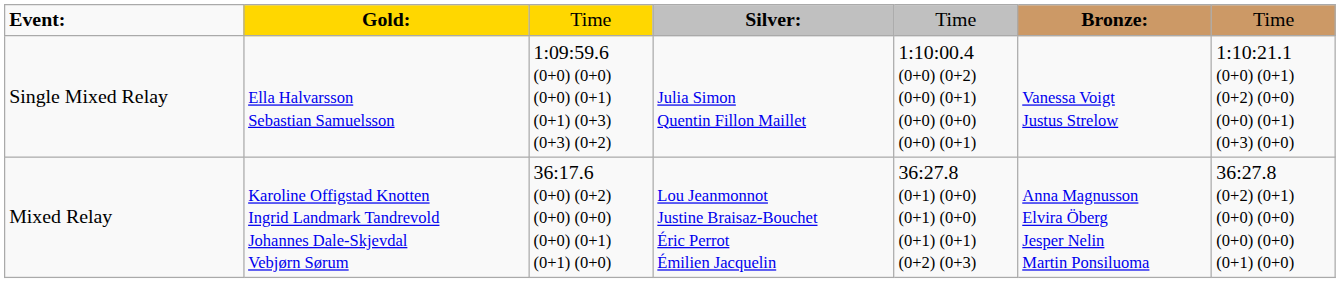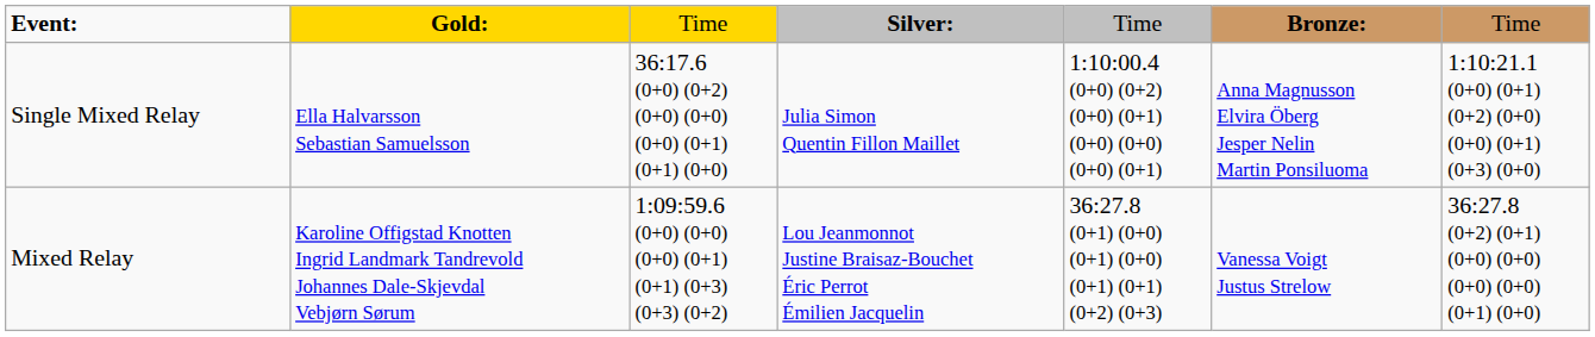 <table class="wikitable" width=85%>
 <tr>
 <td><strong>Event:</strong></td>
 <td style="text-align:center;background-color:gold;"><strong>Gold:</strong></td>
 <td style="text-align:center;background-color:gold;">Time</td>
 <td style="text-align:center;background-color:silver;"><strong>Silver:</strong></td>
 <td style="text-align:center;background-color:silver;">Time</td>
 <td style="text-align:center;background-color:#CC9966;"><strong>Bronze:</strong></td>
 <td style="text-align:center;background-color:#CC9966;">Time</td>
 </tr>
 <tr>
 <td>Single Mixed Relay</td>
 <td><strong></strong><br><small><a href='#'>Ella Halvarsson</a><br><a href='#'>Sebastian Samuelsson</a></small></td>
-<td>1:09:59.6<br><small>(0+0) (0+0)<br>(0+0) (0+1)<br>(0+1) (0+3)<br>(0+3) (0+2)<br></small></td>
+<td>36:17.6<br><small>(0+0) (0+2)<br>(0+0) (0+0)<br>(0+0) (0+1)<br>(0+1) (0+0)<br></small></td>
 <td><br><small><a href='#'>Julia Simon</a><br><a href='#'>Quentin Fillon Maillet</a></small></td>
 <td>1:10:00.4<br><small>(0+0) (0+2)<br>(0+0) (0+1)<br>(0+0) (0+0)<br>(0+0) (0+1)</small></td>
-<td><br><small><a href='#'>Vanessa Voigt</a><br><a href='#'>Justus Strelow</a></small></td>
+<td><br><small><a href='#'>Anna Magnusson</a><br><a href='#'>Elvira Öberg</a><br><a href='#'>Jesper Nelin</a><br><a href='#'>Martin Ponsiluoma</a></small></td>
 <td>1:10:21.1<br><small>(0+0) (0+1)<br>(0+2) (0+0)<br>(0+0) (0+1)<br>(0+3) (0+0)<br></small></td>
 </tr>
 <tr>
 <td>Mixed Relay</td>
 <td><strong></strong><br><small><a href='#'>Karoline Offigstad Knotten</a><br><a href='#'>Ingrid Landmark Tandrevold</a><br><a href='#'>Johannes Dale-Skjevdal</a><br><a href='#'>Vebjørn Sørum</a></small></td>
-<td>36:17.6<br><small>(0+0) (0+2)<br>(0+0) (0+0)<br>(0+0) (0+1)<br>(0+1) (0+0)<br></small></td>
+<td>1:09:59.6<br><small>(0+0) (0+0)<br>(0+0) (0+1)<br>(0+1) (0+3)<br>(0+3) (0+2)<br></small></td>
 <td><br><small><a href='#'>Lou Jeanmonnot</a><br><a href='#'>Justine Braisaz-Bouchet</a><br><a href='#'>Éric Perrot</a><br><a href='#'>Émilien Jacquelin</a></small></td>
 <td>36:27.8<br><small>(0+1) (0+0)<br>(0+1) (0+0)<br>(0+1) (0+1)<br>(0+2) (0+3)</small></td>
-<td><br><small><a href='#'>Anna Magnusson</a><br><a href='#'>Elvira Öberg</a><br><a href='#'>Jesper Nelin</a><br><a href='#'>Martin Ponsiluoma</a></small></td>
+<td><br><small><a href='#'>Vanessa Voigt</a><br><a href='#'>Justus Strelow</a></small></td>
 <td>36:27.8<br><small>(0+2) (0+1)<br>(0+0) (0+0)<br>(0+0) (0+0)<br>(0+1) (0+0)<br></small></td>
 </tr>
 </table>
